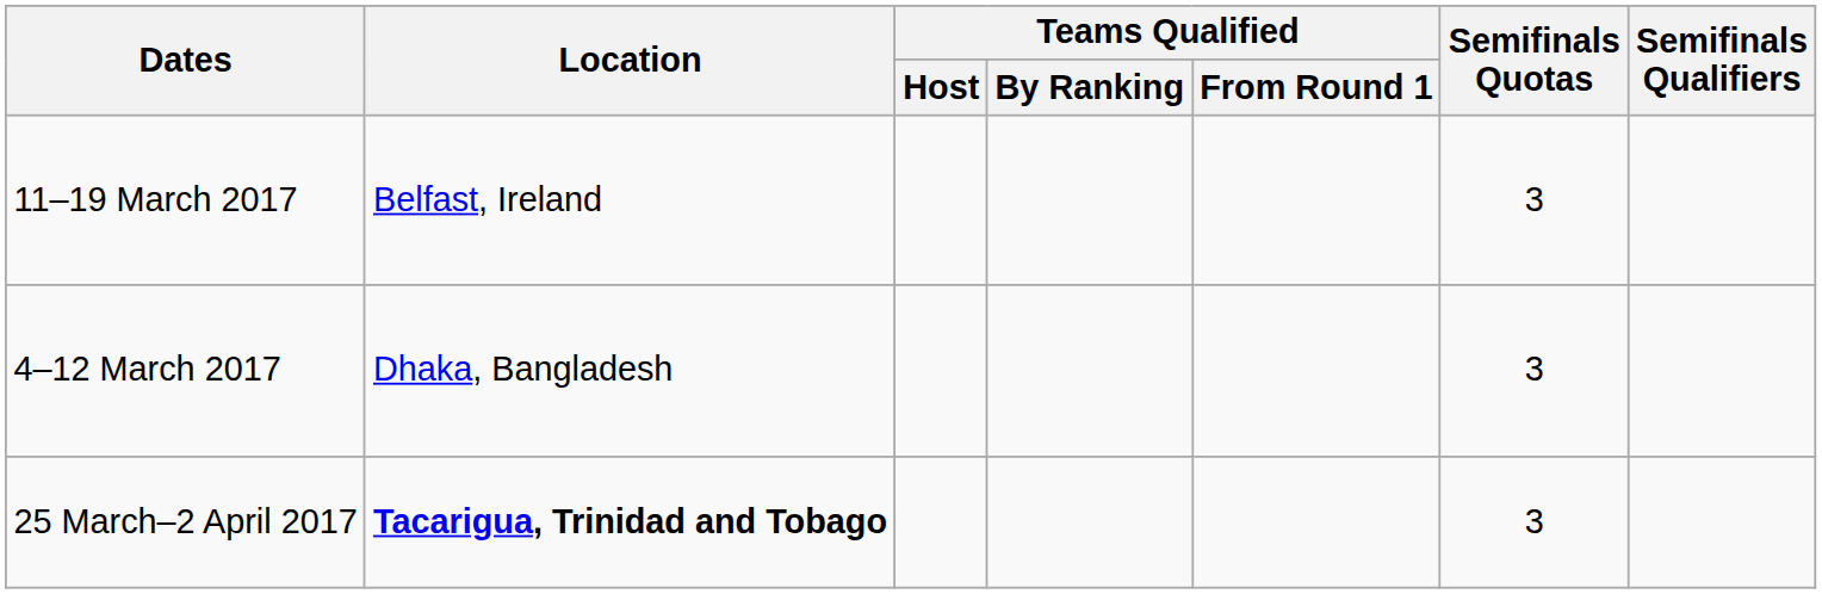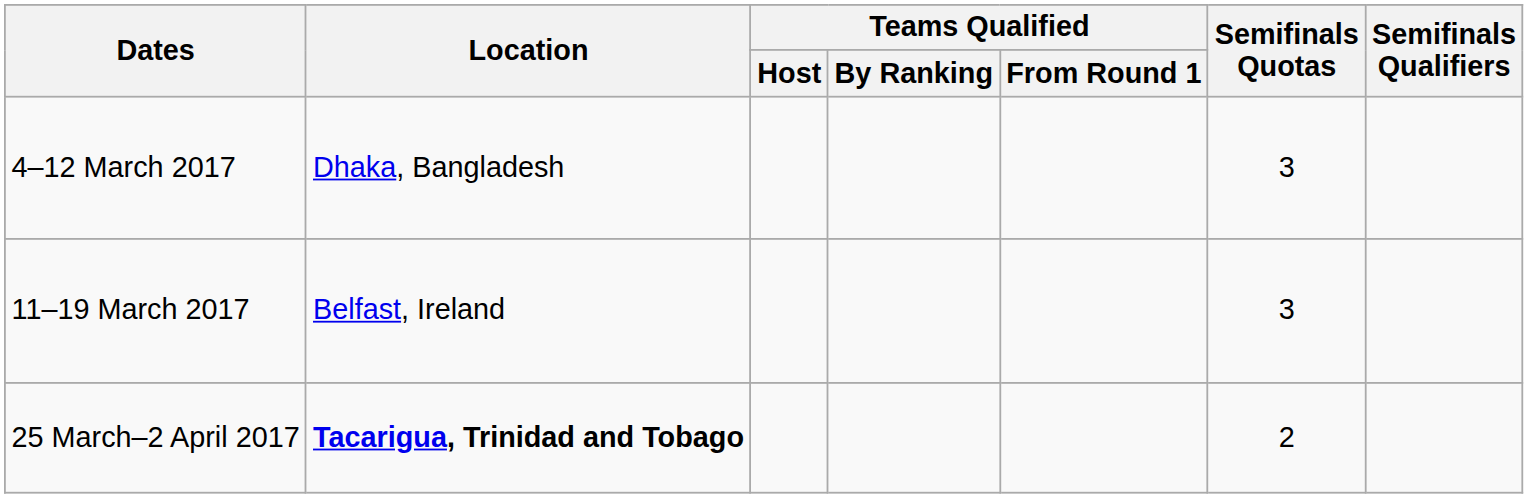 <table class=wikitable>
 <tr>
 <th rowspan=2>Dates</th>
 <th rowspan=2>Location</th>
 <th colspan=3>Teams Qualified</th>
 <th rowspan=2>Semifinals<br>Quotas</th>
 <th rowspan=2>Semifinals<br>Qualifiers</th>
 </tr>
 <tr>
 <th>Host</th>
 <th>By Ranking</th>
 <th>From Round 1</th>
 </tr>
 <tr>
-<td>11–19 March 2017</td>
-<td><a href='#'>Belfast</a>, Ireland</td>
+<td>4–12 March 2017</td>
+<td><a href='#'>Dhaka</a>, Bangladesh</td>
 <td></td>
 <td><br></td>
 <td><br><br><br><br></td>
 <td align=center>3</td>
 <td><br><br></td>
 </tr>
 <tr>
-<td>4–12 March 2017</td>
-<td><a href='#'>Dhaka</a>, Bangladesh</td>
+<td>11–19 March 2017</td>
+<td><a href='#'>Belfast</a>, Ireland</td>
 <td></td>
 <td><br></td>
 <td><br><br><br><br></td>
 <td align=center>3</td>
 <td><br><br></td>
 </tr>
 <tr>
 <td>25 March–2 April 2017</td>
 <td><strong><a href='#'>Tacarigua</a>, Trinidad and Tobago</strong></td>
 <td></td>
 <td><br><br></td>
 <td><br><br><br></td>
-<td align=center>3</td>
+<td align=center>2</td>
 <td><br></td>
 </tr>
 </table>
